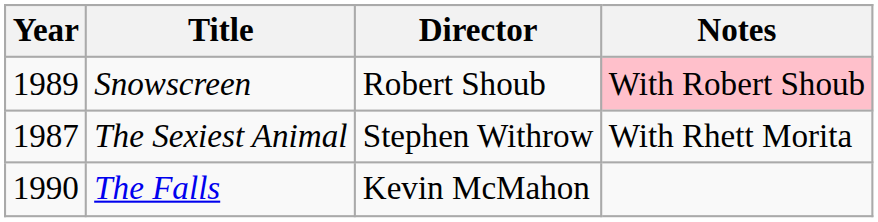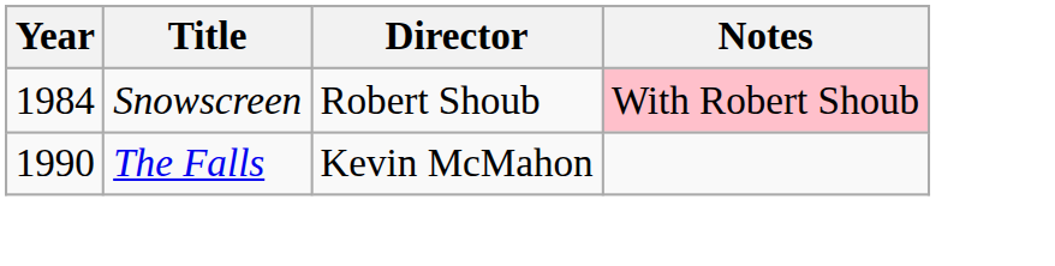 <table class="wikitable">
 <tr>
 <th>Year</th>
 <th>Title</th>
 <th>Director</th>
 <th>Notes</th>
 </tr>
 <tr>
-<td>1989</td>
+<td>1984</td>
 <td><em>Snowscreen</em></td>
 <td>Robert Shoub</td>
 <td style="background: pink;">With Robert Shoub</td>
-</tr>
-<tr>
-<td>1987</td>
-<td><em>The Sexiest Animal</em></td>
-<td>Stephen Withrow</td>
-<td>With Rhett Morita</td>
 </tr>
 <tr>
 <td>1990</td>
 <td><em><a href='#'>The Falls</a></em></td>
 <td>Kevin McMahon</td>
 <td></td>
 </tr>
 </table>
